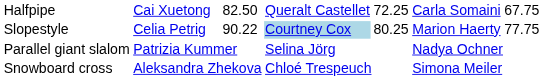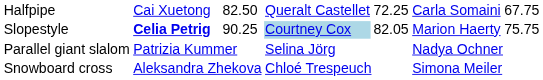 <table>
 <tr>
 <td>Halfpipe<br></td>
 <td> <a href='#'>Cai Xuetong</a></td>
 <td>82.50</td>
 <td> <a href='#'>Queralt Castellet</a></td>
 <td>72.25</td>
 <td> <a href='#'>Carla Somaini</a></td>
 <td>67.75</td>
 </tr>
 <tr>
 <td>Slopestyle<br></td>
-<td> <a href='#'>Celia Petrig</a></td>
-<td>90.22</td>
+<td><strong> <a href='#'>Celia Petrig</a></strong></td>
+<td>90.25</td>
 <td style="background: lightblue;"> <a href='#'>Courtney Cox</a></td>
-<td>80.25</td>
+<td>82.05</td>
 <td> <a href='#'>Marion Haerty</a></td>
-<td>77.75</td>
+<td>75.75</td>
 </tr>
 <tr>
 <td>Parallel giant slalom<br></td>
 <td colspan=2> <a href='#'>Patrizia Kummer</a></td>
 <td colspan=2> <a href='#'>Selina Jörg</a></td>
 <td colspan=2> <a href='#'>Nadya Ochner</a></td>
 </tr>
 <tr>
 <td>Snowboard cross<br></td>
 <td colspan=2> <a href='#'>Aleksandra Zhekova</a></td>
 <td colspan=2> <a href='#'>Chloé Trespeuch</a></td>
 <td colspan=2> <a href='#'>Simona Meiler</a></td>
 </tr>
 </table>
